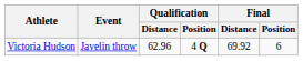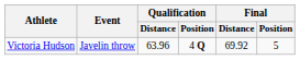 <table class=wikitable style=font-size:90%>
 <tr>
 <th rowspan=2>Athlete</th>
 <th rowspan=2>Event</th>
 <th colspan=2>Qualification</th>
 <th colspan=2>Final</th>
 </tr>
 <tr style=font-size:95%>
 <th>Distance</th>
 <th>Position</th>
 <th>Distance</th>
 <th>Position</th>
 </tr>
 <tr align=center>
 <td align=left><a href='#'>Victoria Hudson</a></td>
 <td align=left><a href='#'>Javelin throw</a></td>
-<td>62.96</td>
+<td>63.96</td>
 <td>4 <strong>Q</strong></td>
 <td>69.92</td>
-<td>6</td>
+<td>5</td>
 </tr>
 </table>
